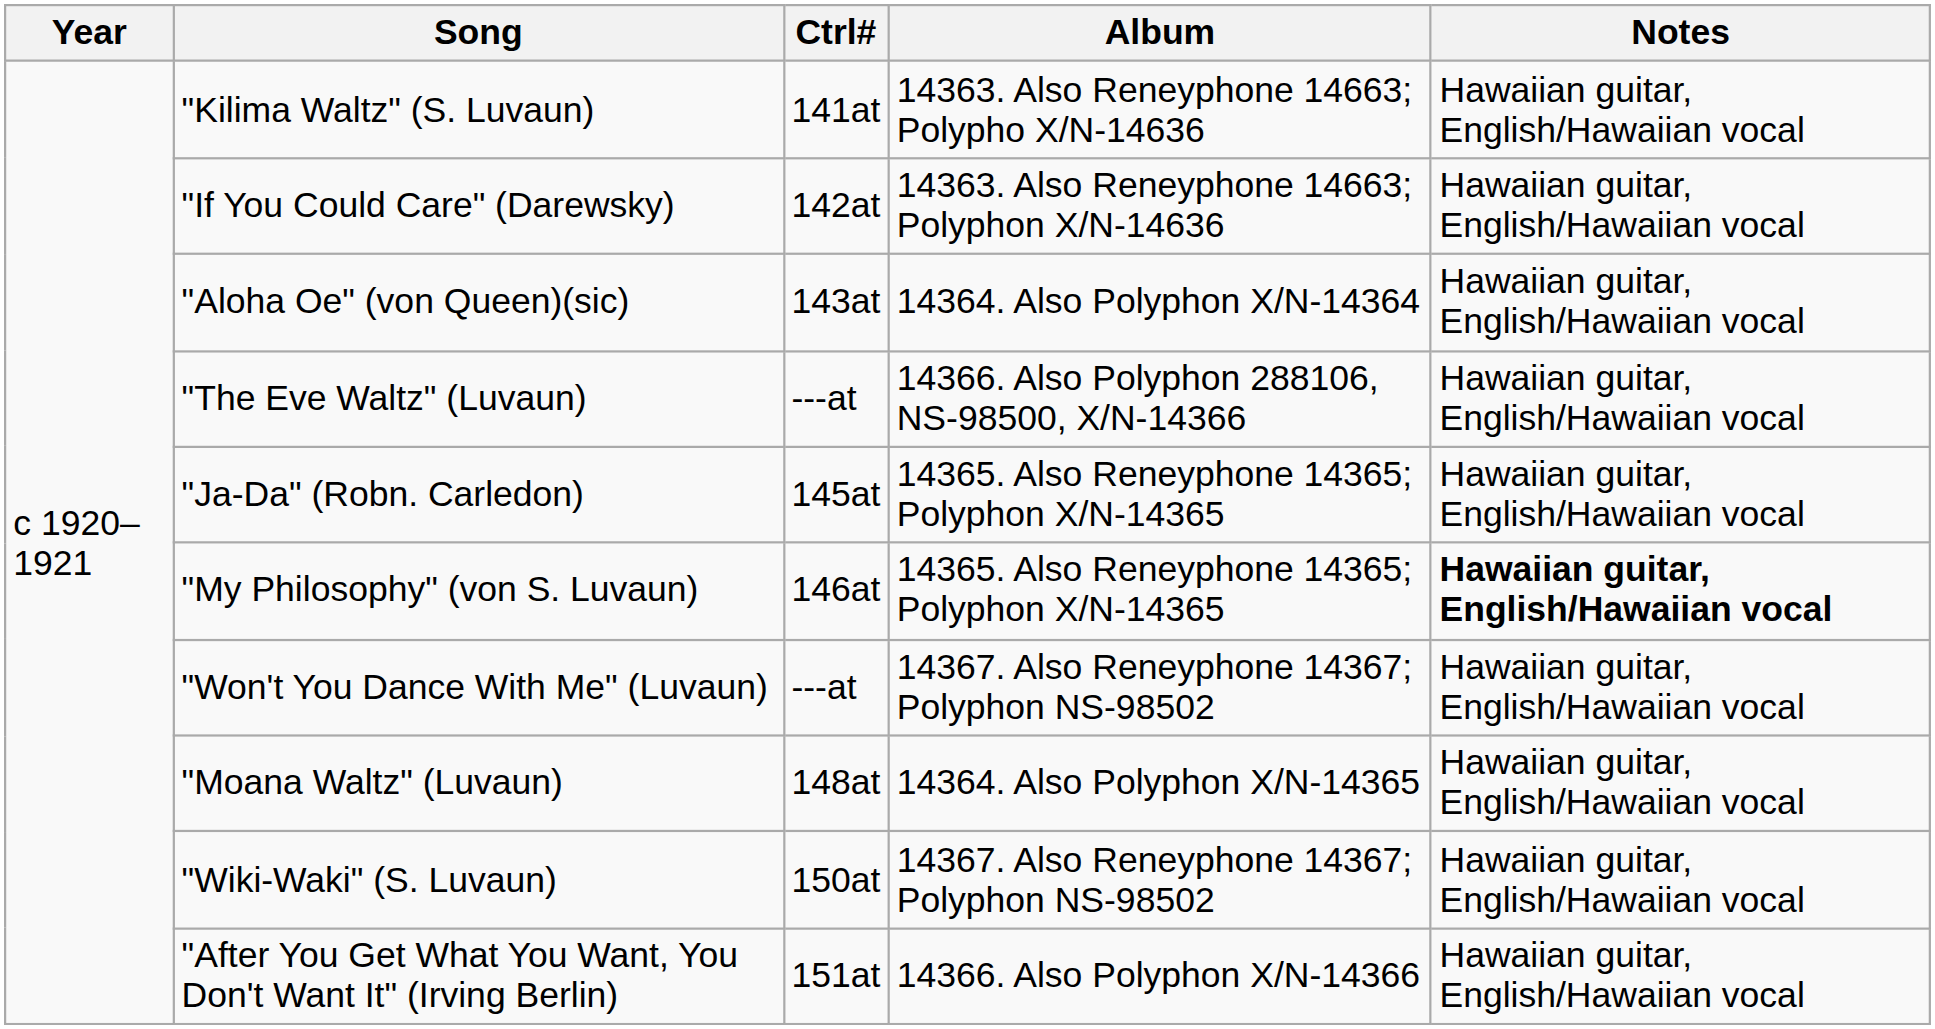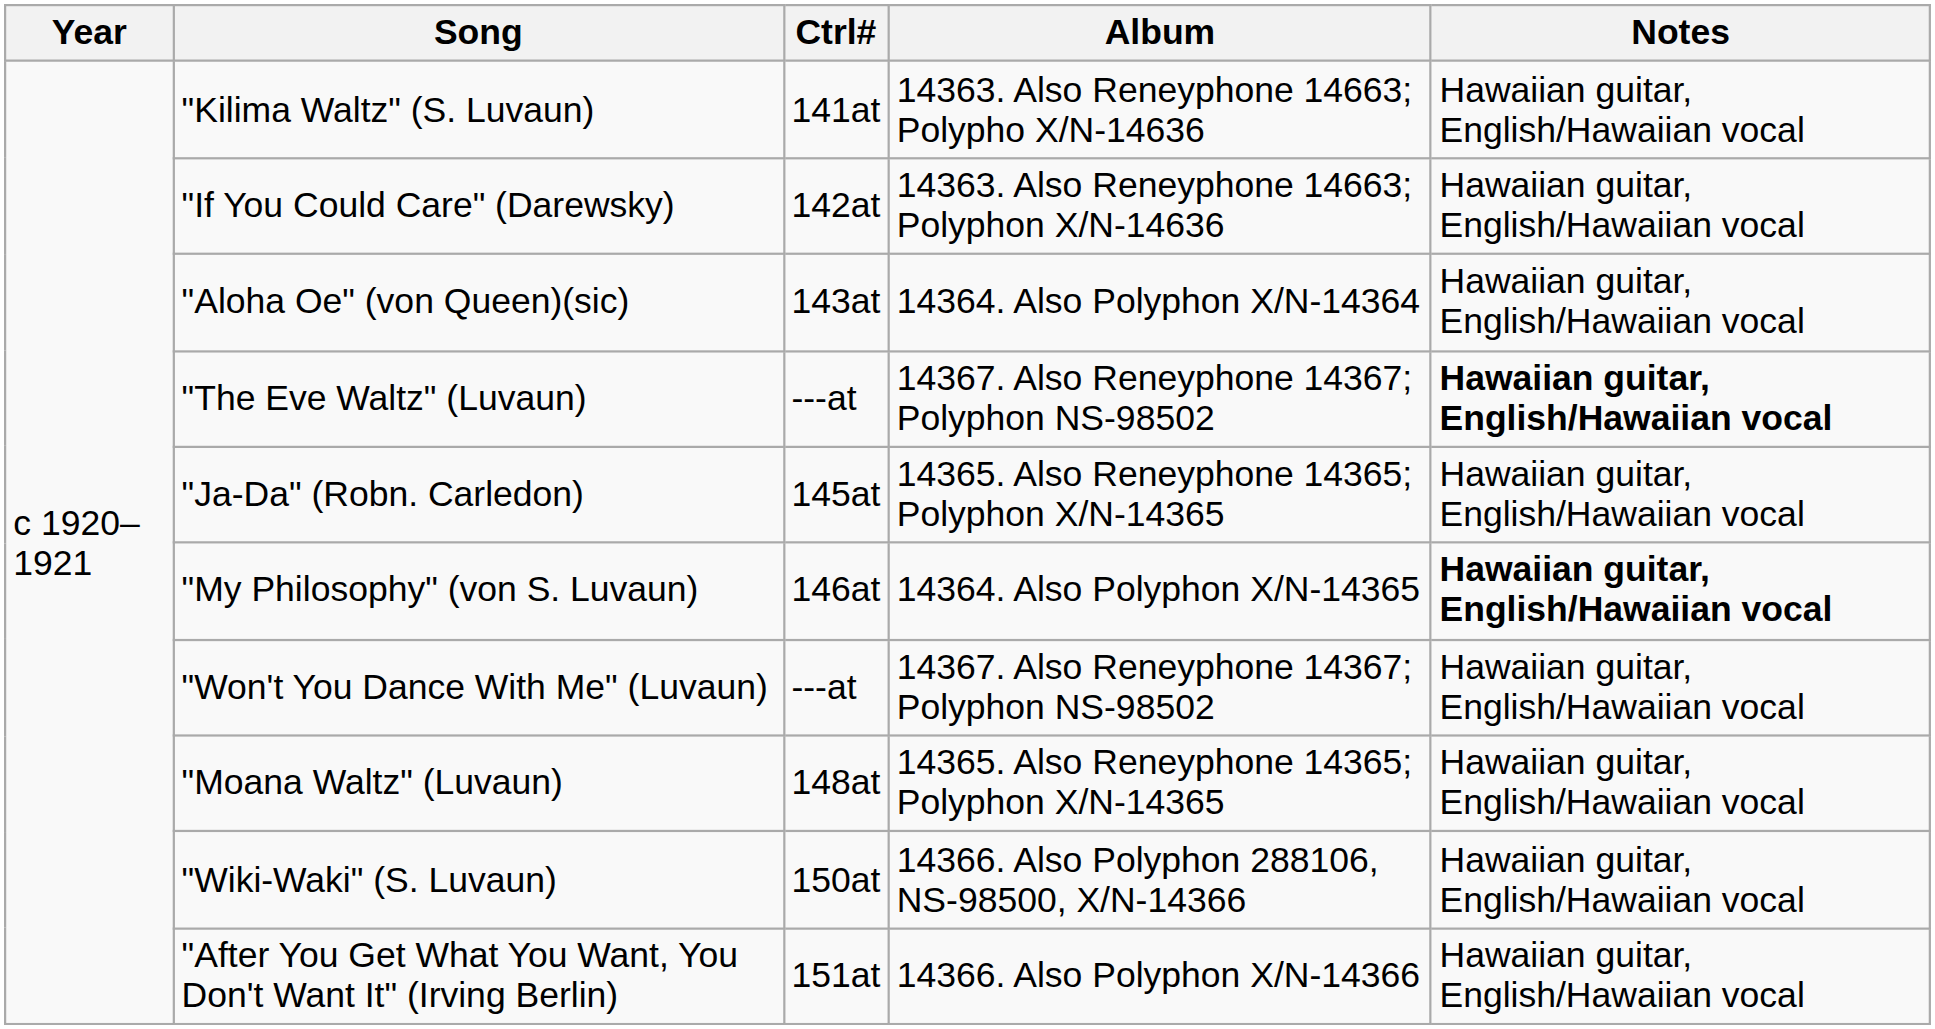 <table class="wikitable">
 <tr>
 <th>Year</th>
 <th>Song</th>
 <th>Ctrl#</th>
 <th>Album</th>
 <th>Notes</th>
 </tr>
 <tr>
 <td rowspan=10>c 1920–1921</td>
 <td>"Kilima Waltz" (S. Luvaun)</td>
 <td>141at</td>
 <td>14363. Also Reneyphone 14663; Polypho X/N-14636</td>
 <td>Hawaiian guitar, English/Hawaiian vocal</td>
 </tr>
 <tr>
 <td>"If You Could Care" (Darewsky)</td>
 <td>142at</td>
 <td>14363. Also Reneyphone 14663; Polyphon X/N-14636</td>
 <td>Hawaiian guitar, English/Hawaiian vocal</td>
 </tr>
 <tr>
 <td>"Aloha Oe" (von Queen)(sic)</td>
 <td>143at</td>
 <td>14364. Also Polyphon X/N-14364</td>
 <td>Hawaiian guitar, English/Hawaiian vocal</td>
 </tr>
 <tr>
 <td>"The Eve Waltz" (Luvaun)</td>
 <td>---at</td>
-<td>14366. Also Polyphon 288106, NS-98500, X/N-14366</td>
-<td>Hawaiian guitar, English/Hawaiian vocal</td>
+<td>14367. Also Reneyphone 14367; Polyphon NS-98502</td>
+<td><strong>Hawaiian guitar, English/Hawaiian vocal</strong></td>
 </tr>
 <tr>
 <td>"Ja-Da" (Robn. Carledon)</td>
 <td>145at</td>
 <td>14365. Also Reneyphone 14365; Polyphon X/N-14365</td>
 <td>Hawaiian guitar, English/Hawaiian vocal</td>
 </tr>
 <tr>
 <td>"My Philosophy" (von S. Luvaun)</td>
 <td>146at</td>
-<td>14365. Also Reneyphone 14365; Polyphon X/N-14365</td>
+<td>14364. Also Polyphon X/N-14365</td>
 <td><strong>Hawaiian guitar, English/Hawaiian vocal</strong></td>
 </tr>
 <tr>
 <td>"Won't You Dance With Me" (Luvaun)</td>
 <td>---at</td>
 <td>14367. Also Reneyphone 14367; Polyphon NS-98502</td>
 <td>Hawaiian guitar, English/Hawaiian vocal</td>
 </tr>
 <tr>
 <td>"Moana Waltz" (Luvaun)</td>
 <td>148at</td>
-<td>14364. Also Polyphon X/N-14365</td>
+<td>14365. Also Reneyphone 14365; Polyphon X/N-14365</td>
 <td>Hawaiian guitar, English/Hawaiian vocal</td>
 </tr>
 <tr>
 <td>"Wiki-Waki" (S. Luvaun)</td>
 <td>150at</td>
-<td>14367. Also Reneyphone 14367; Polyphon NS-98502</td>
+<td>14366. Also Polyphon 288106, NS-98500, X/N-14366</td>
 <td>Hawaiian guitar, English/Hawaiian vocal</td>
 </tr>
 <tr>
 <td>"After You Get What You Want, You Don't Want It" (Irving Berlin)</td>
 <td>151at</td>
 <td>14366. Also Polyphon X/N-14366</td>
 <td>Hawaiian guitar, English/Hawaiian vocal</td>
 </tr>
 <tr>
 </tr>
 </table>
